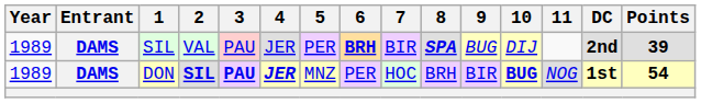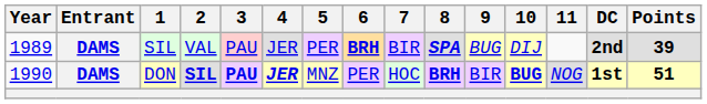 <table class="wikitable" style="text-align:center; font-size:85%">
 <tr>
 <th>Year</th>
 <th>Entrant</th>
 <th>1</th>
 <th>2</th>
 <th>3</th>
 <th>4</th>
 <th>5</th>
 <th>6</th>
 <th>7</th>
 <th>8</th>
 <th>9</th>
 <th>10</th>
 <th>11</th>
 <th>DC</th>
 <th>Points</th>
 </tr>
 <tr>
 <td><a href='#'>1989</a></td>
 <th><a href='#'>DAMS</a></th>
 <td style="background:#DFFFDF;"><a href='#'>SIL</a><br></td>
 <td style="background:#DFFFDF;"><a href='#'>VAL</a><br></td>
 <td style="background:#FFCFCF;"><a href='#'>PAU</a><br></td>
 <td style="background:#DFDFDF;"><a href='#'>JER</a><br></td>
 <td style="background:#EFCFFF;"><a href='#'>PER</a><br></td>
 <td style="background:#FFDF9F;"><strong><a href='#'>BRH</a></strong><br></td>
 <td style="background:#EFCFFF;"><a href='#'>BIR</a><br></td>
 <td style="background:#DFDFDF;"><a href='#'><strong><em>SPA</em></strong></a><br></td>
 <td style="background:#FFFFBF;"><em><a href='#'>BUG</a></em><br></td>
 <td style="background:#FFFFBF;"><em><a href='#'>DIJ</a></em><br></td>
 <td></td>
 <td style="background:#DFDFDF;"><strong>2nd</strong></td>
 <td style="background:#DFDFDF;"><strong>39</strong></td>
 </tr>
 <tr>
-<td><a href='#'>1989</a></td>
+<td><a href='#'>1990</a></td>
 <th><a href='#'>DAMS</a></th>
 <td style="background:#FFFFBF;"><a href='#'>DON</a><br></td>
 <td style="background:#DFDFDF;"><strong><a href='#'>SIL</a><br></strong></td>
 <td style="background:#EFCFFF;"><strong><a href='#'>PAU</a></strong><br></td>
 <td style="background:#FFFFBF;"><a href='#'><strong><em>JER</em></strong></a><br></td>
 <td style="background:#FFFFBF;"><a href='#'>MNZ</a><br></td>
 <td style="background:#EFCFFF;"><a href='#'>PER</a><br></td>
 <td style="background:#DFFFDF;"><a href='#'>HOC</a><br></td>
-<td style="background:#EFCFFF;"><a href='#'>BRH</a><br></td>
+<td style="background:#EFCFFF;"><strong><a href='#'>BRH</a><br></strong></td>
 <td style="background:#EFCFFF;"><a href='#'>BIR</a><br></td>
 <td style="background:#FFFFBF;"><strong><a href='#'>BUG</a></strong><br></td>
 <td style="background:#DFDFDF;"><em><a href='#'>NOG</a></em><br></td>
 <td style="background:#FFFFBF;"><strong>1st</strong></td>
-<td style="background:#FFFFBF;"><strong>54</strong></td>
+<td style="background:#FFFFBF;"><strong>51</strong></td>
 </tr>
 <tr>
 <th colspan="15"></th>
 </tr>
 </table>
